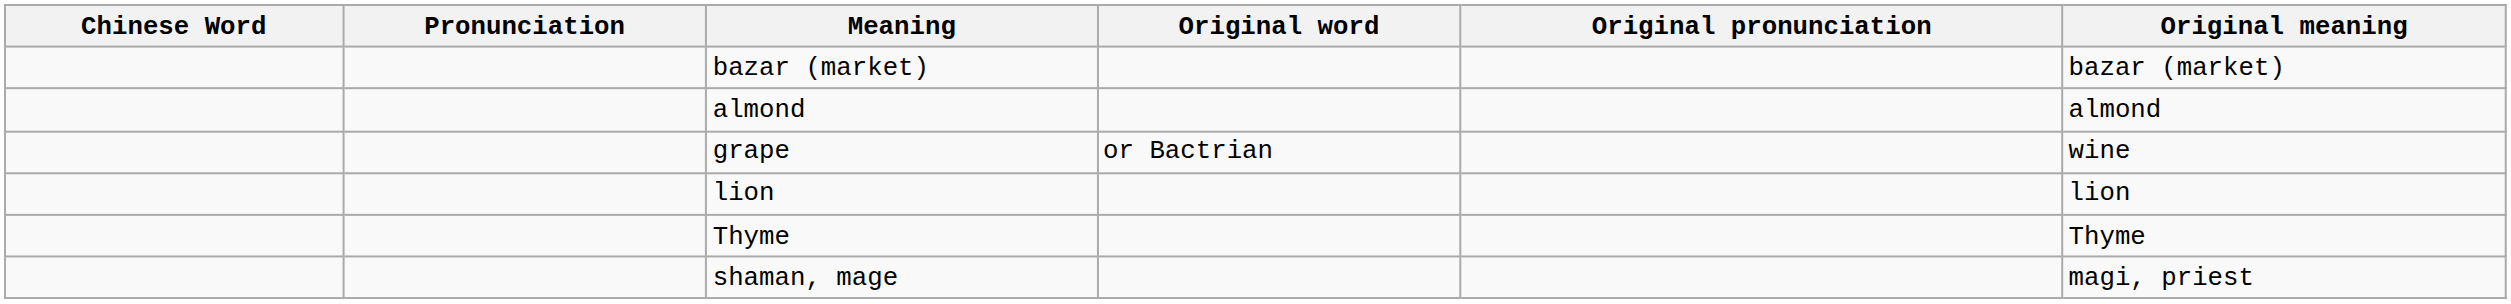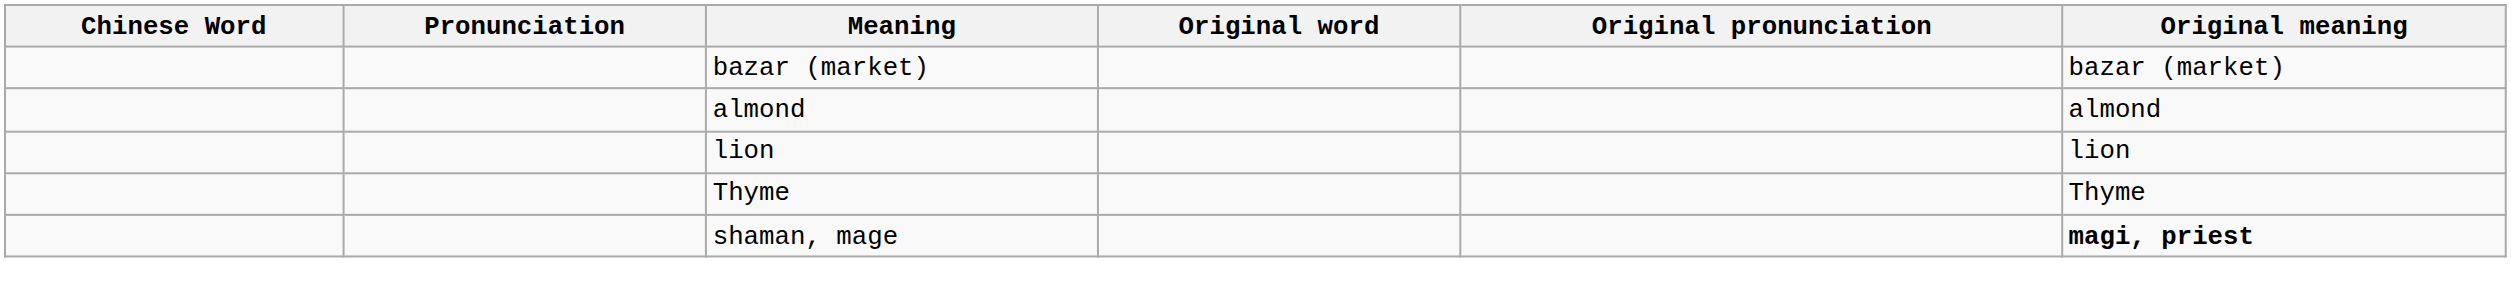 <table class="wikitable sortable" width="100%">
 <tr>
 <th>Chinese Word</th>
 <th>Pronunciation</th>
 <th>Meaning</th>
 <th>Original word</th>
 <th>Original pronunciation</th>
 <th>Original meaning</th>
 </tr>
 <tr>
 <td></td>
 <td></td>
 <td>bazar (market)</td>
 <td></td>
 <td></td>
 <td>bazar (market)</td>
 </tr>
 <tr>
 <td></td>
 <td></td>
 <td>almond</td>
 <td></td>
 <td></td>
 <td>almond</td>
 </tr>
 <tr>
 <td></td>
 <td></td>
-<td>grape</td>
-<td> or Bactrian </td>
-<td></td>
-<td>wine</td>
-</tr>
-<tr>
-<td></td>
-<td></td>
 <td>lion</td>
 <td></td>
 <td></td>
 <td>lion</td>
 </tr>
 <tr>
 <td></td>
 <td></td>
 <td>Thyme</td>
 <td></td>
 <td></td>
 <td>Thyme</td>
 </tr>
 <tr>
 <td></td>
 <td></td>
 <td>shaman, mage</td>
 <td></td>
 <td></td>
-<td>magi, priest</td>
+<td><strong>magi, priest</strong></td>
 </tr>
 </table>
